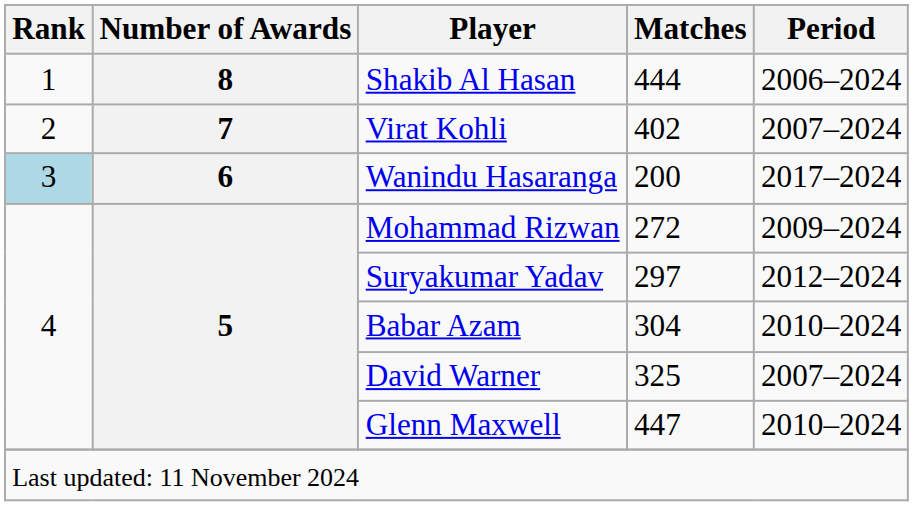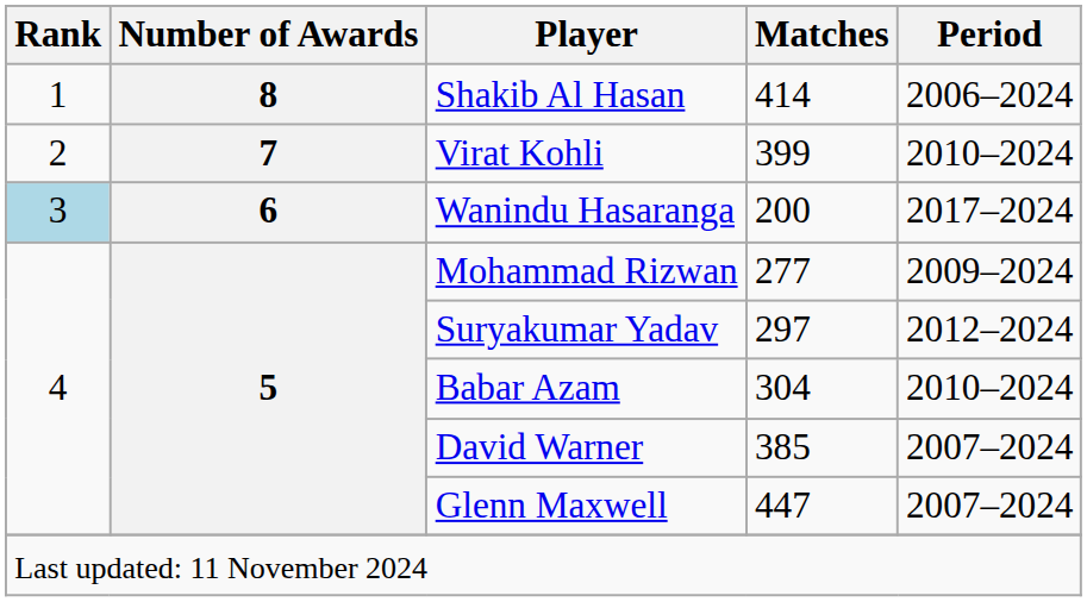 <table class="wikitable sortable" style="text-align:centre;">
 <tr>
 <th scope="col">Rank</th>
 <th scope="col">Number of Awards</th>
 <th scope="col">Player</th>
 <th scope="col">Matches</th>
 <th scope="col">Period</th>
 </tr>
 <tr>
 <td align=center>1</td>
 <th>8</th>
 <td> <a href='#'>Shakib Al Hasan</a></td>
-<td>444</td>
+<td>414</td>
 <td>2006–2024</td>
 </tr>
 <tr>
 <td align=center>2</td>
 <th>7</th>
 <td> <a href='#'>Virat Kohli</a></td>
-<td>402</td>
-<td>2007–2024</td>
+<td>399</td>
+<td>2010–2024</td>
 </tr>
 <tr>
 <td align=center style="background: lightblue;">3</td>
 <th>6</th>
 <td> <a href='#'>Wanindu Hasaranga</a></td>
 <td>200</td>
 <td>2017–2024</td>
 </tr>
 <tr>
 <td align=center rowspan=5>4</td>
 <th rowspan=5>5</th>
 <td> <a href='#'>Mohammad Rizwan</a></td>
-<td>272</td>
+<td>277</td>
 <td>2009–2024</td>
 </tr>
 <tr>
 <td> <a href='#'>Suryakumar Yadav</a></td>
 <td>297</td>
 <td>2012–2024</td>
 </tr>
 <tr>
 <td> <a href='#'>Babar Azam</a></td>
 <td>304</td>
 <td>2010–2024</td>
 </tr>
 <tr>
 <td> <a href='#'>David Warner</a></td>
-<td>325</td>
+<td>385</td>
 <td>2007–2024</td>
 </tr>
 <tr>
 <td> <a href='#'>Glenn Maxwell</a></td>
 <td>447</td>
-<td>2010–2024</td>
+<td>2007–2024</td>
 </tr>
 <tr>
 </tr>
 <tr class="sortbottom">
 <td colspan="5"><small>Last updated: 11 November 2024</small></td>
 </tr>
 </table>
